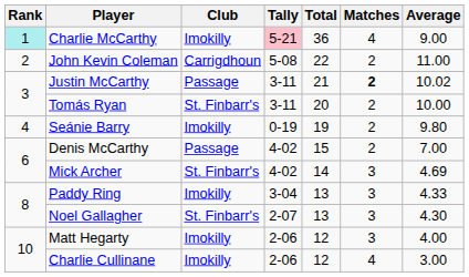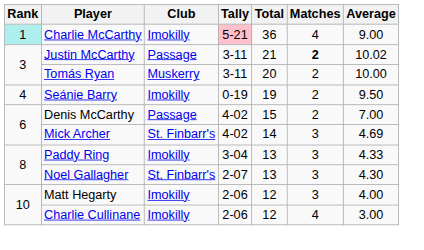 <table class="wikitable">
 <tr>
 <th>Rank</th>
 <th>Player</th>
 <th>Club</th>
 <th>Tally</th>
 <th>Total</th>
 <th>Matches</th>
 <th>Average</th>
 </tr>
 <tr>
 <td rowspan=1 align=center style="background: paleturquoise;">1</td>
 <td><a href='#'>Charlie McCarthy</a></td>
 <td><a href='#'>Imokilly</a></td>
 <td align=center style="background: pink;">5-21</td>
 <td align=center>36</td>
 <td align=center>4</td>
 <td align=center>9.00</td>
 </tr>
 <tr>
-<td rowspan=1 align=center>2</td>
-<td><a href='#'>John Kevin Coleman</a></td>
-<td><a href='#'>Carrigdhoun</a></td>
-<td align=center>5-08</td>
-<td align=center>22</td>
-<td align=center>2</td>
-<td align=center>11.00</td>
-</tr>
-<tr>
 <td rowspan=2 align=center>3</td>
 <td><a href='#'>Justin McCarthy</a></td>
 <td><a href='#'>Passage</a></td>
 <td align=center>3-11</td>
 <td align=center>21</td>
 <td align=center><strong>2</strong></td>
 <td align=center>10.02</td>
 </tr>
 <tr>
 <td><a href='#'>Tomás Ryan</a></td>
-<td><a href='#'>St. Finbarr's</a></td>
+<td><a href='#'>Muskerry</a></td>
 <td align=center>3-11</td>
 <td align=center>20</td>
 <td align=center>2</td>
 <td align=center>10.00</td>
 </tr>
 <tr>
 <td rowspan=1 align=center>4</td>
 <td><a href='#'>Seánie Barry</a></td>
 <td><a href='#'>Imokilly</a></td>
 <td align=center>0-19</td>
 <td align=center>19</td>
 <td align=center>2</td>
-<td align=center>9.80</td>
+<td align=center>9.50</td>
 </tr>
 <tr>
 <td rowspan=2 align=center>6</td>
 <td>Denis McCarthy</td>
 <td><a href='#'>Passage</a></td>
 <td align=center>4-02</td>
 <td align=center>15</td>
 <td align=center>2</td>
 <td align=center>7.00</td>
 </tr>
 <tr>
 <td><a href='#'>Mick Archer</a></td>
 <td><a href='#'>St. Finbarr's</a></td>
 <td align=center>4-02</td>
 <td align=center>14</td>
 <td align=center>3</td>
 <td align=center>4.69</td>
 </tr>
 <tr>
 <td rowspan=2 align=center>8</td>
 <td><a href='#'>Paddy Ring</a></td>
 <td><a href='#'>Imokilly</a></td>
 <td align=center>3-04</td>
 <td align=center>13</td>
 <td align=center>3</td>
 <td align=center>4.33</td>
 </tr>
 <tr>
 <td><a href='#'>Noel Gallagher</a></td>
 <td><a href='#'>St. Finbarr's</a></td>
 <td align=center>2-07</td>
 <td align=center>13</td>
 <td align=center>3</td>
 <td align=center>4.30</td>
 </tr>
 <tr>
 <td rowspan=2 align=center>10</td>
 <td>Matt Hegarty</td>
 <td><a href='#'>Imokilly</a></td>
 <td align=center>2-06</td>
 <td align=center>12</td>
 <td align=center>3</td>
 <td align=center>4.00</td>
 </tr>
 <tr>
 <td><a href='#'>Charlie Cullinane</a></td>
 <td><a href='#'>Imokilly</a></td>
 <td align=center>2-06</td>
 <td align=center>12</td>
 <td align=center>4</td>
 <td align=center>3.00</td>
 </tr>
 </table>
